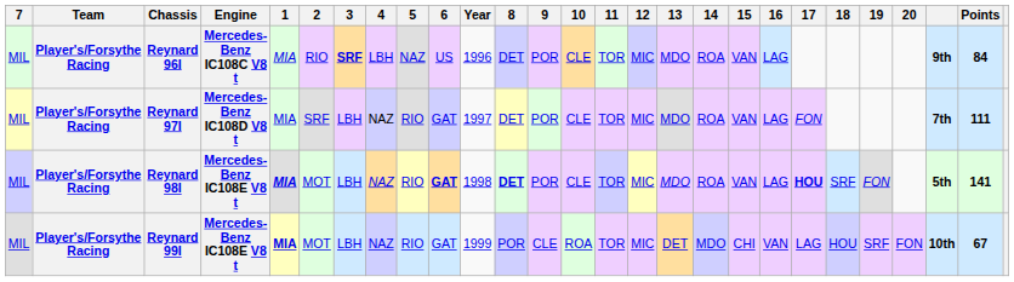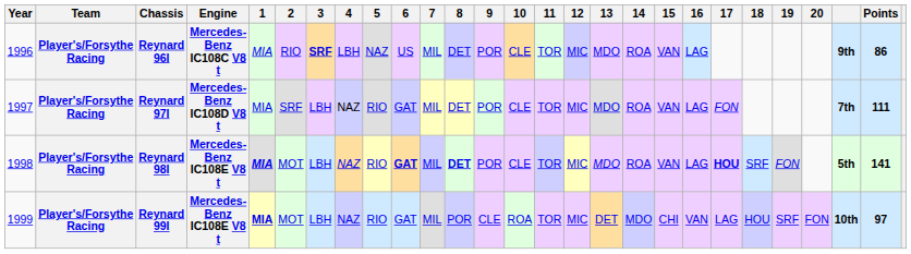 <table class="wikitable" style="text-align:center; font-size:90%">
 <tr>
-<th scope="col">7</th>
+<th scope="col">Year</th>
 <th scope="col">Team</th>
 <th scope="col">Chassis</th>
 <th scope="col">Engine</th>
 <th scope="col">1</th>
 <th scope="col">2</th>
 <th scope="col">3</th>
 <th scope="col">4</th>
 <th scope="col">5</th>
 <th scope="col">6</th>
-<th scope="col">Year</th>
+<th scope="col">7</th>
 <th scope="col">8</th>
 <th scope="col">9</th>
 <th scope="col">10</th>
 <th scope="col">11</th>
 <th scope="col">12</th>
 <th scope="col">13</th>
 <th scope="col">14</th>
 <th scope="col">15</th>
 <th scope="col">16</th>
 <th scope="col">17</th>
 <th scope="col">18</th>
 <th scope="col">19</th>
 <th scope="col">20</th>
 <th scope="col"></th>
 <th scope="col">Points</th>
 <th scope="col"></th>
 </tr>
 <tr>
-<td style="background:#dfffdf;"><a href='#'>MIL</a><br></td>
+<td><a href='#'>1996</a></td>
 <th><a href='#'>Player's/Forsythe Racing</a></th>
 <th><a href='#'>Reynard 96I</a></th>
 <th><a href='#'>Mercedes-Benz</a> IC108C <a href='#'>V8</a> <a href='#'>t</a></th>
 <td style="background:#dfffdf;"><em><a href='#'>MIA</a></em><br></td>
 <td style="background:#efcfff;"><a href='#'>RIO</a><br></td>
 <td style="background:#ffdf9f;"><strong><a href='#'>SRF</a><br></strong></td>
 <td style="background:#efcfff;"><a href='#'>LBH</a><br></td>
 <td style="background:#dfdfdf;"><a href='#'>NAZ</a><br></td>
 <td style="background:#efcfff;"><a href='#'>US</a><br></td>
-<td><a href='#'>1996</a></td>
+<td style="background:#dfffdf;"><a href='#'>MIL</a><br></td>
 <td style="background:#cfcfff;"><a href='#'>DET</a><br></td>
 <td style="background:#efcfff;"><a href='#'>POR</a><br></td>
 <td style="background:#ffdf9f;"><a href='#'>CLE</a><br></td>
 <td style="background:#dfffdf;"><a href='#'>TOR</a><br></td>
 <td style="background:#cfcfff;"><a href='#'>MIC</a><br></td>
 <td style="background:#efcfff;"><a href='#'>MDO</a><br></td>
 <td style="background:#efcfff;"><a href='#'>ROA</a><br></td>
 <td style="background:#efcfff;"><a href='#'>VAN</a><br></td>
 <td style="background:#CFEAFF;"><a href='#'>LAG</a><br></td>
 <td></td>
 <td></td>
 <td></td>
 <td></td>
 <td style="background:#CFEAFF;"><strong>9th</strong></td>
-<td style="background:#CFEAFF;"><strong>84</strong></td>
+<td style="background:#CFEAFF;"><strong>86</strong></td>
 <th scope="row"></th>
 </tr>
 <tr>
-<td style="background:#ffffbf;"><a href='#'>MIL</a><br></td>
+<td><a href='#'>1997</a></td>
 <th><a href='#'>Player's/Forsythe Racing</a></th>
 <th><a href='#'>Reynard 97I</a></th>
 <th><a href='#'>Mercedes-Benz</a> IC108D <a href='#'>V8</a> <a href='#'>t</a></th>
 <td style="background:#dfffdf;"><a href='#'>MIA</a><br></td>
 <td style="background:#dfdfdf;"><a href='#'>SRF</a><br></td>
 <td style="background:#efcfff;"><a href='#'>LBH</a><br></td>
 <td style="background:#cfcfff;">NAZ<br></td>
 <td style="background:#dfdfdf;"><a href='#'>RIO</a><br></td>
 <td style="background:#cfcfff;"><a href='#'>GAT</a><br></td>
-<td><a href='#'>1997</a></td>
+<td style="background:#ffffbf;"><a href='#'>MIL</a><br></td>
 <td style="background:#ffffbf;"><a href='#'>DET</a><br></td>
 <td style="background:#dfffdf;"><a href='#'>POR</a><br></td>
 <td style="background:#efcfff;"><a href='#'>CLE</a><br></td>
 <td style="background:#efcfff;"><a href='#'>TOR</a><br></td>
 <td style="background:#efcfff;"><a href='#'>MIC</a><br></td>
 <td style="background:#dfdfdf;"><a href='#'>MDO</a><br></td>
 <td style="background:#efcfff;"><a href='#'>ROA</a><br></td>
 <td style="background:#efcfff;"><a href='#'>VAN</a><br></td>
 <td style="background:#efcfff;"><a href='#'>LAG</a><br></td>
 <td style="background:#efcfff;"><em><a href='#'>FON</a></em><br></td>
 <td></td>
 <td></td>
 <td></td>
 <td style="background:#CFEAFF;"><strong>7th</strong></td>
 <td style="background:#CFEAFF;"><strong>111</strong></td>
 <th scope="row"></th>
 </tr>
 <tr>
-<td style="background:#cfcfff;"><a href='#'>MIL</a><br></td>
+<td><a href='#'>1998</a></td>
 <th><a href='#'>Player's/Forsythe Racing</a></th>
 <th><a href='#'>Reynard 98I</a></th>
 <th><a href='#'>Mercedes-Benz</a> IC108E <a href='#'>V8</a> <a href='#'>t</a></th>
 <td style="background:#dfdfdf;"><strong><em><a href='#'>MIA</a></em></strong><br></td>
 <td style="background:#dfffdf;"><a href='#'>MOT</a><br></td>
 <td style="background:#CFEAFF;"><a href='#'>LBH</a><br></td>
 <td style="background:#ffdf9f;"><em><a href='#'>NAZ</a></em><br></td>
 <td style="background:#ffffbf;"><a href='#'>RIO</a><br></td>
 <td style="background:#ffdf9f;"><strong><a href='#'>GAT</a></strong><br></td>
-<td><a href='#'>1998</a></td>
+<td style="background:#cfcfff;"><a href='#'>MIL</a><br></td>
 <td style="background:#dfffdf;"><strong><a href='#'>DET</a></strong><br></td>
 <td style="background:#efcfff;"><a href='#'>POR</a><br></td>
 <td style="background:#efcfff;"><a href='#'>CLE</a><br></td>
 <td style="background:#cfcfff;"><a href='#'>TOR</a><br></td>
 <td style="background:#ffffbf;"><a href='#'>MIC</a><br></td>
 <td style="background:#efcfff;"><em><a href='#'>MDO</a></em><br></td>
 <td style="background:#efcfff;"><a href='#'>ROA</a><br></td>
 <td style="background:#efcfff;"><a href='#'>VAN</a><br></td>
 <td style="background:#efcfff;"><a href='#'>LAG</a><br></td>
 <td style="background:#efcfff;"><strong><a href='#'>HOU</a></strong><br></td>
 <td style="background:#CFEAFF;"><a href='#'>SRF</a><br></td>
 <td style="background:#dfdfdf;"><em><a href='#'>FON</a></em><br></td>
 <td></td>
 <td style="background:#DFFFDF;"><strong>5th</strong></td>
 <td style="background:#DFFFDF;"><strong>141</strong></td>
 <th scope="row"></th>
 </tr>
 <tr>
-<td style="background:#DFDFDF;"><a href='#'>MIL</a><br></td>
+<td><a href='#'>1999</a></td>
 <th><a href='#'>Player's/Forsythe Racing</a></th>
 <th><a href='#'>Reynard 99I</a></th>
 <th><a href='#'>Mercedes-Benz</a> IC108E <a href='#'>V8</a> <a href='#'>t</a></th>
 <td style="background:#ffffbf;"><strong><a href='#'>MIA</a></strong><br></td>
 <td style="background:#dfffdf;"><a href='#'>MOT</a><br></td>
 <td style="background:#CFEAFF;"><a href='#'>LBH</a><br></td>
 <td style="background:#cfcfff;"><a href='#'>NAZ</a><br></td>
 <td style="background:#CFEAFF;"><a href='#'>RIO</a><br></td>
 <td style="background:#CFEAFF;"><a href='#'>GAT</a><br></td>
-<td><a href='#'>1999</a></td>
+<td style="background:#DFDFDF;"><a href='#'>MIL</a><br></td>
 <td style="background:#CFCFFF;"><a href='#'>POR</a><br></td>
 <td style="background:#EFCFFF;"><a href='#'>CLE</a><br></td>
 <td style="background:#dfffdf;"><a href='#'>ROA</a><br></td>
 <td style="background:#EFCFFF;"><a href='#'>TOR</a><br></td>
 <td style="background:#EFCFFF;"><a href='#'>MIC</a><br></td>
 <td style="background:#ffdf9f;"><a href='#'>DET</a><br></td>
 <td style="background:#cfcfff;"><a href='#'>MDO</a><br></td>
 <td style="background:#EFCFFF;"><a href='#'>CHI</a><br></td>
 <td style="background:#EFCFFF;"><a href='#'>VAN</a><br></td>
 <td style="background:#EFCFFF;"><a href='#'>LAG</a><br></td>
 <td style="background:#CFCFFF;"><a href='#'>HOU</a><br></td>
 <td style="background:#EFCFFF;"><a href='#'>SRF</a><br></td>
 <td style="background:#EFCFFF;"><a href='#'>FON</a><br></td>
 <td style="background:#CFEAFF;"><strong>10th</strong></td>
-<td style="background:#CFEAFF;"><strong>67</strong></td>
+<td style="background:#CFEAFF;"><strong>97</strong></td>
 <th scope="row"></th>
 </tr>
 </table>
